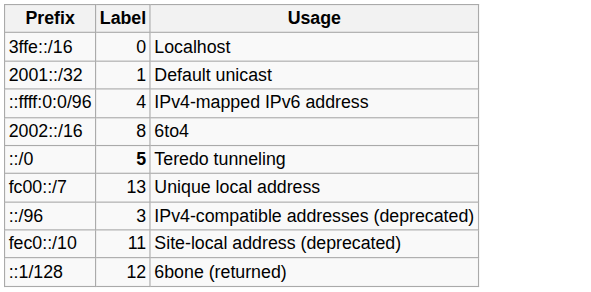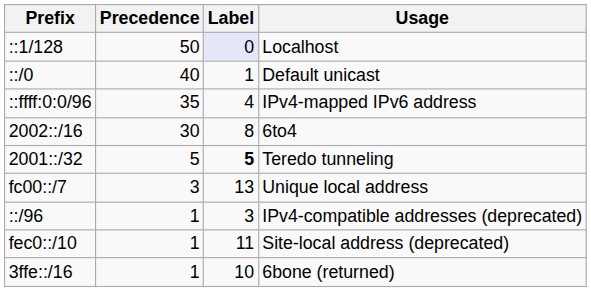 <table class="wikitable">
 <tr>
 <th>Prefix</th>
+<th align="right">Precedence</th>
 <th align="right">Label</th>
 <th align="right">Usage</th>
 </tr>
 <tr>
-<td>3ffe::/16</td>
-<td align="right">0</td>
+<td>::1/128</td>
+<td align="right">50</td>
+<td align="right" style="background: lavender;">0</td>
 <td>Localhost</td>
 </tr>
 <tr>
-<td>2001::/32</td>
+<td>::/0</td>
+<td align="right">40</td>
 <td align="right">1</td>
 <td>Default unicast</td>
 </tr>
 <tr>
 <td>::ffff:0:0/96</td>
+<td align="right">35</td>
 <td align="right">4</td>
 <td>IPv4-mapped IPv6 address</td>
 </tr>
 <tr>
 <td>2002::/16</td>
+<td align="right">30</td>
 <td align="right">8</td>
 <td>6to4</td>
 </tr>
 <tr>
-<td>::/0</td>
+<td>2001::/32</td>
+<td align="right">5</td>
 <td align="right"><strong>5</strong></td>
 <td>Teredo tunneling</td>
 </tr>
 <tr>
 <td>fc00::/7</td>
+<td align="right">3</td>
 <td align="right">13</td>
 <td>Unique local address</td>
 </tr>
 <tr>
 <td>::/96</td>
+<td align="right">1</td>
 <td align="right">3</td>
 <td>IPv4-compatible addresses (deprecated)</td>
 </tr>
 <tr>
 <td>fec0::/10</td>
+<td align="right">1</td>
 <td align="right">11</td>
 <td>Site-local address (deprecated)</td>
 </tr>
 <tr>
-<td>::1/128</td>
-<td align="right">12</td>
+<td>3ffe::/16</td>
+<td align="right">1</td>
+<td align="right">10</td>
 <td>6bone (returned)</td>
 </tr>
 </table>
